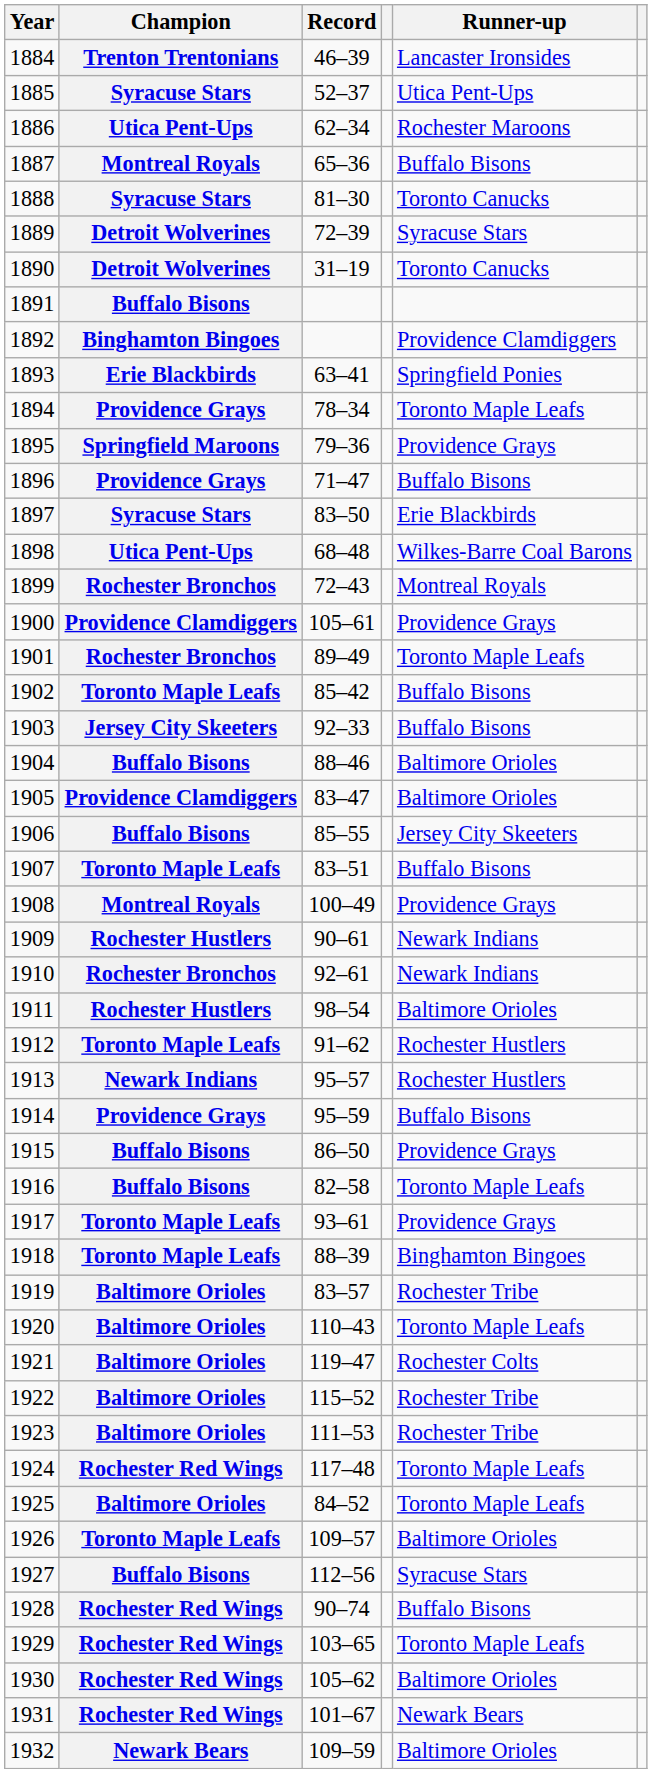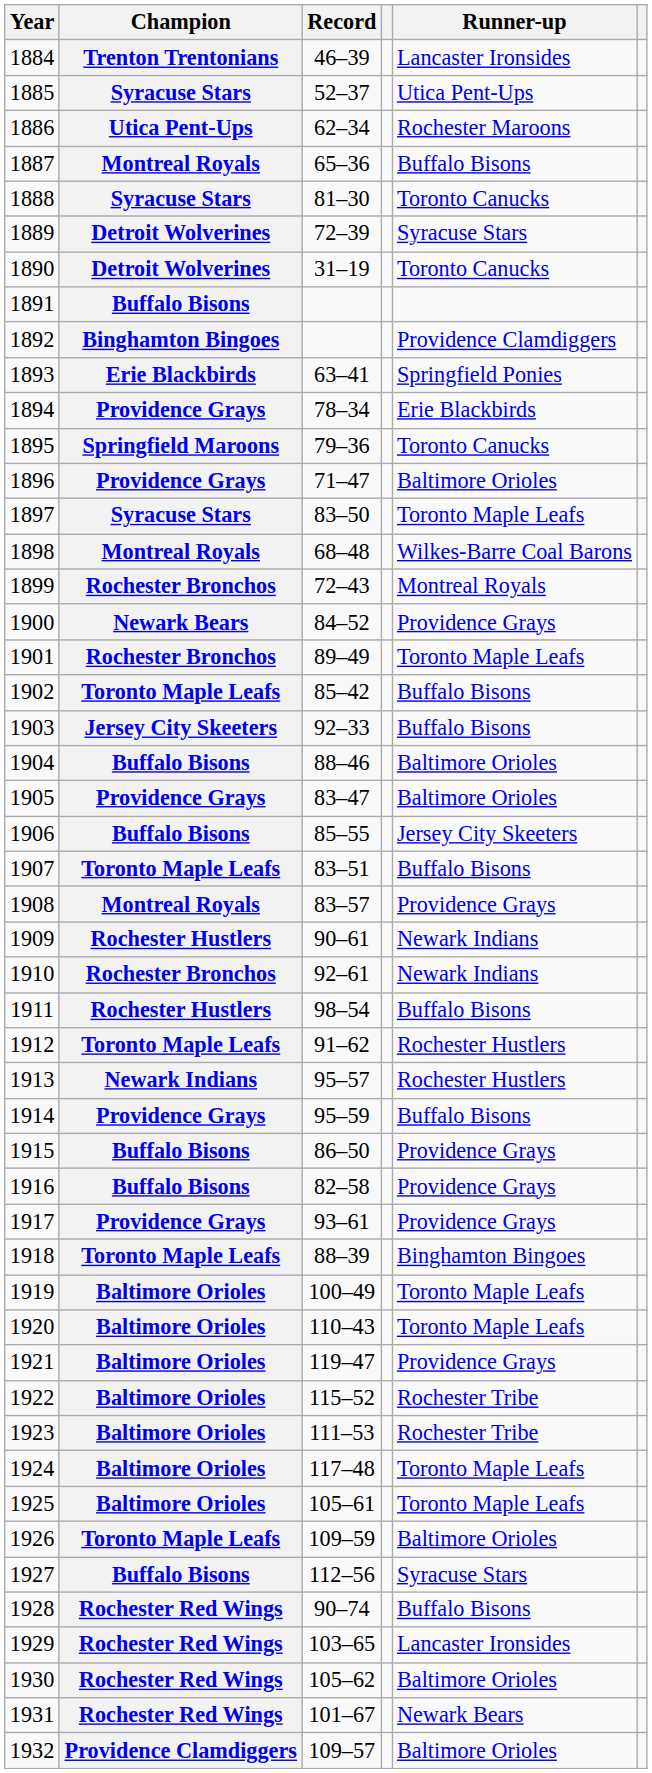 <table class="wikitable sortable plainrowheaders" style="text-align:center">
 <tr>
 <th scope="col">Year</th>
 <th scope="col">Champion</th>
 <th scope="col">Record</th>
 <th scope="col"></th>
 <th scope="col">Runner-up</th>
 <th scope="col" class="unsortable"></th>
 </tr>
 <tr>
 <td>1884</td>
 <th scope="row"><a href='#'>Trenton Trentonians</a></th>
 <td>46–39</td>
 <td></td>
 <td style="text-align:left"><a href='#'>Lancaster Ironsides</a></td>
 <td></td>
 </tr>
 <tr>
 <td>1885</td>
 <th scope="row"><a href='#'>Syracuse Stars</a></th>
 <td>52–37</td>
 <td></td>
 <td style="text-align:left"><a href='#'>Utica Pent-Ups</a></td>
 <td></td>
 </tr>
 <tr>
 <td>1886</td>
 <th scope="row"><a href='#'>Utica Pent-Ups</a></th>
 <td>62–34</td>
 <td></td>
 <td style="text-align:left"><a href='#'>Rochester Maroons</a></td>
 <td></td>
 </tr>
 <tr>
 <td>1887</td>
 <th scope="row"><a href='#'>Montreal Royals</a></th>
 <td>65–36</td>
 <td></td>
 <td style="text-align:left"><a href='#'>Buffalo Bisons</a></td>
 <td></td>
 </tr>
 <tr>
 <td>1888</td>
 <th scope="row"><a href='#'>Syracuse Stars</a></th>
 <td>81–30</td>
 <td></td>
 <td style="text-align:left"><a href='#'>Toronto Canucks</a></td>
 <td></td>
 </tr>
 <tr>
 <td>1889</td>
 <th scope="row"><a href='#'>Detroit Wolverines</a></th>
 <td>72–39</td>
 <td></td>
 <td style="text-align:left"><a href='#'>Syracuse Stars</a></td>
 <td></td>
 </tr>
 <tr>
 <td>1890</td>
 <th scope="row"><a href='#'>Detroit Wolverines</a></th>
 <td>31–19</td>
 <td></td>
 <td style="text-align:left"><a href='#'>Toronto Canucks</a></td>
 <td></td>
 </tr>
 <tr>
 <td>1891</td>
 <th scope="row"><a href='#'>Buffalo Bisons</a></th>
 <td></td>
 <td></td>
 <td style="text-align:center"></td>
 <td></td>
 </tr>
 <tr>
 <td>1892</td>
 <th scope="row"><a href='#'>Binghamton Bingoes</a></th>
 <td></td>
 <td></td>
 <td style="text-align:left"><a href='#'>Providence Clamdiggers</a></td>
 <td></td>
 </tr>
 <tr>
 <td>1893</td>
 <th scope="row"><a href='#'>Erie Blackbirds</a></th>
 <td>63–41</td>
 <td></td>
 <td style="text-align:left"><a href='#'>Springfield Ponies</a></td>
 <td></td>
 </tr>
 <tr>
 <td>1894</td>
 <th scope="row"><a href='#'>Providence Grays</a></th>
 <td>78–34</td>
 <td></td>
-<td style="text-align:left"><a href='#'>Toronto Maple Leafs</a></td>
+<td style="text-align:left"><a href='#'>Erie Blackbirds</a></td>
 <td></td>
 </tr>
 <tr>
 <td>1895</td>
 <th scope="row"><a href='#'>Springfield Maroons</a></th>
 <td>79–36</td>
 <td></td>
-<td style="text-align:left"><a href='#'>Providence Grays</a></td>
+<td style="text-align:left"><a href='#'>Toronto Canucks</a></td>
 <td></td>
 </tr>
 <tr>
 <td>1896</td>
 <th scope="row"><a href='#'>Providence Grays</a></th>
 <td>71–47</td>
 <td></td>
-<td style="text-align:left"><a href='#'>Buffalo Bisons</a></td>
+<td style="text-align:left"><a href='#'>Baltimore Orioles</a></td>
 <td></td>
 </tr>
 <tr>
 <td>1897</td>
 <th scope="row"><a href='#'>Syracuse Stars</a></th>
 <td>83–50</td>
 <td></td>
-<td style="text-align:left"><a href='#'>Erie Blackbirds</a></td>
+<td style="text-align:left"><a href='#'>Toronto Maple Leafs</a></td>
 <td></td>
 </tr>
 <tr>
 <td>1898</td>
-<th scope="row"><a href='#'>Utica Pent-Ups</a></th>
+<th scope="row"><a href='#'>Montreal Royals</a></th>
 <td>68–48</td>
 <td></td>
 <td style="text-align:left"><a href='#'>Wilkes-Barre Coal Barons</a></td>
 <td></td>
 </tr>
 <tr>
 <td>1899</td>
 <th scope="row"><a href='#'>Rochester Bronchos</a></th>
 <td>72–43</td>
 <td></td>
 <td style="text-align:left"><a href='#'>Montreal Royals</a></td>
 <td></td>
 </tr>
 <tr>
 <td>1900</td>
-<th scope="row"><a href='#'>Providence Clamdiggers</a></th>
-<td>105–61</td>
+<th scope="row"><a href='#'>Newark Bears</a></th>
+<td>84–52</td>
 <td></td>
 <td style="text-align:left"><a href='#'>Providence Grays</a></td>
 <td></td>
 </tr>
 <tr>
 <td>1901</td>
 <th scope="row"><a href='#'>Rochester Bronchos</a></th>
 <td>89–49</td>
 <td></td>
 <td style="text-align:left"><a href='#'>Toronto Maple Leafs</a></td>
 <td></td>
 </tr>
 <tr>
 <td>1902</td>
 <th scope="row"><a href='#'>Toronto Maple Leafs</a></th>
 <td>85–42</td>
 <td></td>
 <td style="text-align:left"><a href='#'>Buffalo Bisons</a></td>
 <td></td>
 </tr>
 <tr>
 <td>1903</td>
 <th scope="row"><a href='#'>Jersey City Skeeters</a></th>
 <td>92–33</td>
 <td></td>
 <td style="text-align:left"><a href='#'>Buffalo Bisons</a></td>
 <td></td>
 </tr>
 <tr>
 <td>1904</td>
 <th scope="row"><a href='#'>Buffalo Bisons</a></th>
 <td>88–46</td>
 <td></td>
 <td style="text-align:left"><a href='#'>Baltimore Orioles</a></td>
 <td></td>
 </tr>
 <tr>
 <td>1905</td>
-<th scope="row"><a href='#'>Providence Clamdiggers</a></th>
+<th scope="row"><a href='#'>Providence Grays</a></th>
 <td>83–47</td>
 <td></td>
 <td style="text-align:left"><a href='#'>Baltimore Orioles</a></td>
 <td></td>
 </tr>
 <tr>
 <td>1906</td>
 <th scope="row"><a href='#'>Buffalo Bisons</a></th>
 <td>85–55</td>
 <td></td>
 <td style="text-align:left"><a href='#'>Jersey City Skeeters</a></td>
 <td></td>
 </tr>
 <tr>
 <td>1907</td>
 <th scope="row"><a href='#'>Toronto Maple Leafs</a></th>
 <td>83–51</td>
 <td></td>
 <td style="text-align:left"><a href='#'>Buffalo Bisons</a></td>
 <td></td>
 </tr>
 <tr>
 <td>1908</td>
 <th scope="row"><a href='#'>Montreal Royals</a></th>
-<td>100–49</td>
+<td>83–57</td>
 <td></td>
 <td style="text-align:left"><a href='#'>Providence Grays</a></td>
 <td></td>
 </tr>
 <tr>
 <td>1909</td>
 <th scope="row"><a href='#'>Rochester Hustlers</a></th>
 <td>90–61</td>
 <td></td>
 <td style="text-align:left"><a href='#'>Newark Indians</a></td>
 <td></td>
 </tr>
 <tr>
 <td>1910</td>
 <th scope="row"><a href='#'>Rochester Bronchos</a></th>
 <td>92–61</td>
 <td></td>
 <td style="text-align:left"><a href='#'>Newark Indians</a></td>
 <td></td>
 </tr>
 <tr>
 <td>1911</td>
 <th scope="row"><a href='#'>Rochester Hustlers</a></th>
 <td>98–54</td>
 <td></td>
-<td style="text-align:left"><a href='#'>Baltimore Orioles</a></td>
+<td style="text-align:left"><a href='#'>Buffalo Bisons</a></td>
 <td></td>
 </tr>
 <tr>
 <td>1912</td>
 <th scope="row"><a href='#'>Toronto Maple Leafs</a></th>
 <td>91–62</td>
 <td></td>
 <td style="text-align:left"><a href='#'>Rochester Hustlers</a></td>
 <td></td>
 </tr>
 <tr>
 <td>1913</td>
 <th scope="row"><a href='#'>Newark Indians</a></th>
 <td>95–57</td>
 <td></td>
 <td style="text-align:left"><a href='#'>Rochester Hustlers</a></td>
 <td></td>
 </tr>
 <tr>
 <td>1914</td>
 <th scope="row"><a href='#'>Providence Grays</a></th>
 <td>95–59</td>
 <td></td>
 <td style="text-align:left"><a href='#'>Buffalo Bisons</a></td>
 <td></td>
 </tr>
 <tr>
 <td>1915</td>
 <th scope="row"><a href='#'>Buffalo Bisons</a></th>
 <td>86–50</td>
 <td></td>
 <td style="text-align:left"><a href='#'>Providence Grays</a></td>
 <td></td>
 </tr>
 <tr>
 <td>1916</td>
 <th scope="row"><a href='#'>Buffalo Bisons</a></th>
 <td>82–58</td>
 <td></td>
-<td style="text-align:left"><a href='#'>Toronto Maple Leafs</a></td>
+<td style="text-align:left"><a href='#'>Providence Grays</a></td>
 <td></td>
 </tr>
 <tr>
 <td>1917</td>
-<th scope="row"><a href='#'>Toronto Maple Leafs</a></th>
+<th scope="row"><a href='#'>Providence Grays</a></th>
 <td>93–61</td>
 <td></td>
 <td style="text-align:left"><a href='#'>Providence Grays</a></td>
 <td></td>
 </tr>
 <tr>
 <td>1918</td>
 <th scope="row"><a href='#'>Toronto Maple Leafs</a></th>
 <td>88–39</td>
 <td></td>
 <td style="text-align:left"><a href='#'>Binghamton Bingoes</a></td>
 <td></td>
 </tr>
 <tr>
 <td>1919</td>
 <th scope="row"><a href='#'>Baltimore Orioles</a></th>
-<td>83–57</td>
+<td>100–49</td>
 <td></td>
-<td style="text-align:left"><a href='#'>Rochester Tribe</a></td>
+<td style="text-align:left"><a href='#'>Toronto Maple Leafs</a></td>
 <td></td>
 </tr>
 <tr>
 <td>1920</td>
 <th scope="row"><a href='#'>Baltimore Orioles</a></th>
 <td>110–43</td>
 <td></td>
 <td style="text-align:left"><a href='#'>Toronto Maple Leafs</a></td>
 <td></td>
 </tr>
 <tr>
 <td>1921</td>
 <th scope="row"><a href='#'>Baltimore Orioles</a></th>
 <td>119–47</td>
 <td></td>
-<td style="text-align:left"><a href='#'>Rochester Colts</a></td>
+<td style="text-align:left"><a href='#'>Providence Grays</a></td>
 <td></td>
 </tr>
 <tr>
 <td>1922</td>
 <th scope="row"><a href='#'>Baltimore Orioles</a></th>
 <td>115–52</td>
 <td></td>
 <td style="text-align:left"><a href='#'>Rochester Tribe</a></td>
 <td></td>
 </tr>
 <tr>
 <td>1923</td>
 <th scope="row"><a href='#'>Baltimore Orioles</a></th>
 <td>111–53</td>
 <td></td>
 <td style="text-align:left"><a href='#'>Rochester Tribe</a></td>
 <td></td>
 </tr>
 <tr>
 <td>1924</td>
-<th scope="row"><a href='#'>Rochester Red Wings</a></th>
+<th scope="row"><a href='#'>Baltimore Orioles</a></th>
 <td>117–48</td>
 <td></td>
 <td style="text-align:left"><a href='#'>Toronto Maple Leafs</a></td>
 <td></td>
 </tr>
 <tr>
 <td>1925</td>
 <th scope="row"><a href='#'>Baltimore Orioles</a></th>
-<td>84–52</td>
+<td>105–61</td>
 <td></td>
 <td style="text-align:left"><a href='#'>Toronto Maple Leafs</a></td>
 <td></td>
 </tr>
 <tr>
 <td>1926</td>
 <th scope="row"><a href='#'>Toronto Maple Leafs</a></th>
-<td>109–57</td>
+<td>109–59</td>
 <td></td>
 <td style="text-align:left"><a href='#'>Baltimore Orioles</a></td>
 <td></td>
 </tr>
 <tr>
 <td>1927</td>
 <th scope="row"><a href='#'>Buffalo Bisons</a></th>
 <td>112–56</td>
 <td></td>
 <td style="text-align:left"><a href='#'>Syracuse Stars</a></td>
 <td></td>
 </tr>
 <tr>
 <td>1928</td>
 <th scope="row"><a href='#'>Rochester Red Wings</a></th>
 <td>90–74</td>
 <td></td>
 <td style="text-align:left"><a href='#'>Buffalo Bisons</a></td>
 <td></td>
 </tr>
 <tr>
 <td>1929</td>
 <th scope="row"><a href='#'>Rochester Red Wings</a></th>
 <td>103–65</td>
 <td></td>
-<td style="text-align:left"><a href='#'>Toronto Maple Leafs</a></td>
+<td style="text-align:left"><a href='#'>Lancaster Ironsides</a></td>
 <td></td>
 </tr>
 <tr>
 <td>1930</td>
 <th scope="row"><a href='#'>Rochester Red Wings</a></th>
 <td>105–62</td>
 <td></td>
 <td style="text-align:left"><a href='#'>Baltimore Orioles</a></td>
 <td></td>
 </tr>
 <tr>
 <td>1931</td>
 <th scope="row"><a href='#'>Rochester Red Wings</a></th>
 <td>101–67</td>
 <td></td>
 <td style="text-align:left"><a href='#'>Newark Bears</a></td>
 <td></td>
 </tr>
 <tr>
 <td>1932</td>
-<th scope="row"><a href='#'>Newark Bears</a></th>
-<td>109–59</td>
+<th scope="row"><a href='#'>Providence Clamdiggers</a></th>
+<td>109–57</td>
 <td></td>
 <td style="text-align:left"><a href='#'>Baltimore Orioles</a></td>
 <td></td>
 </tr>
 </table>
